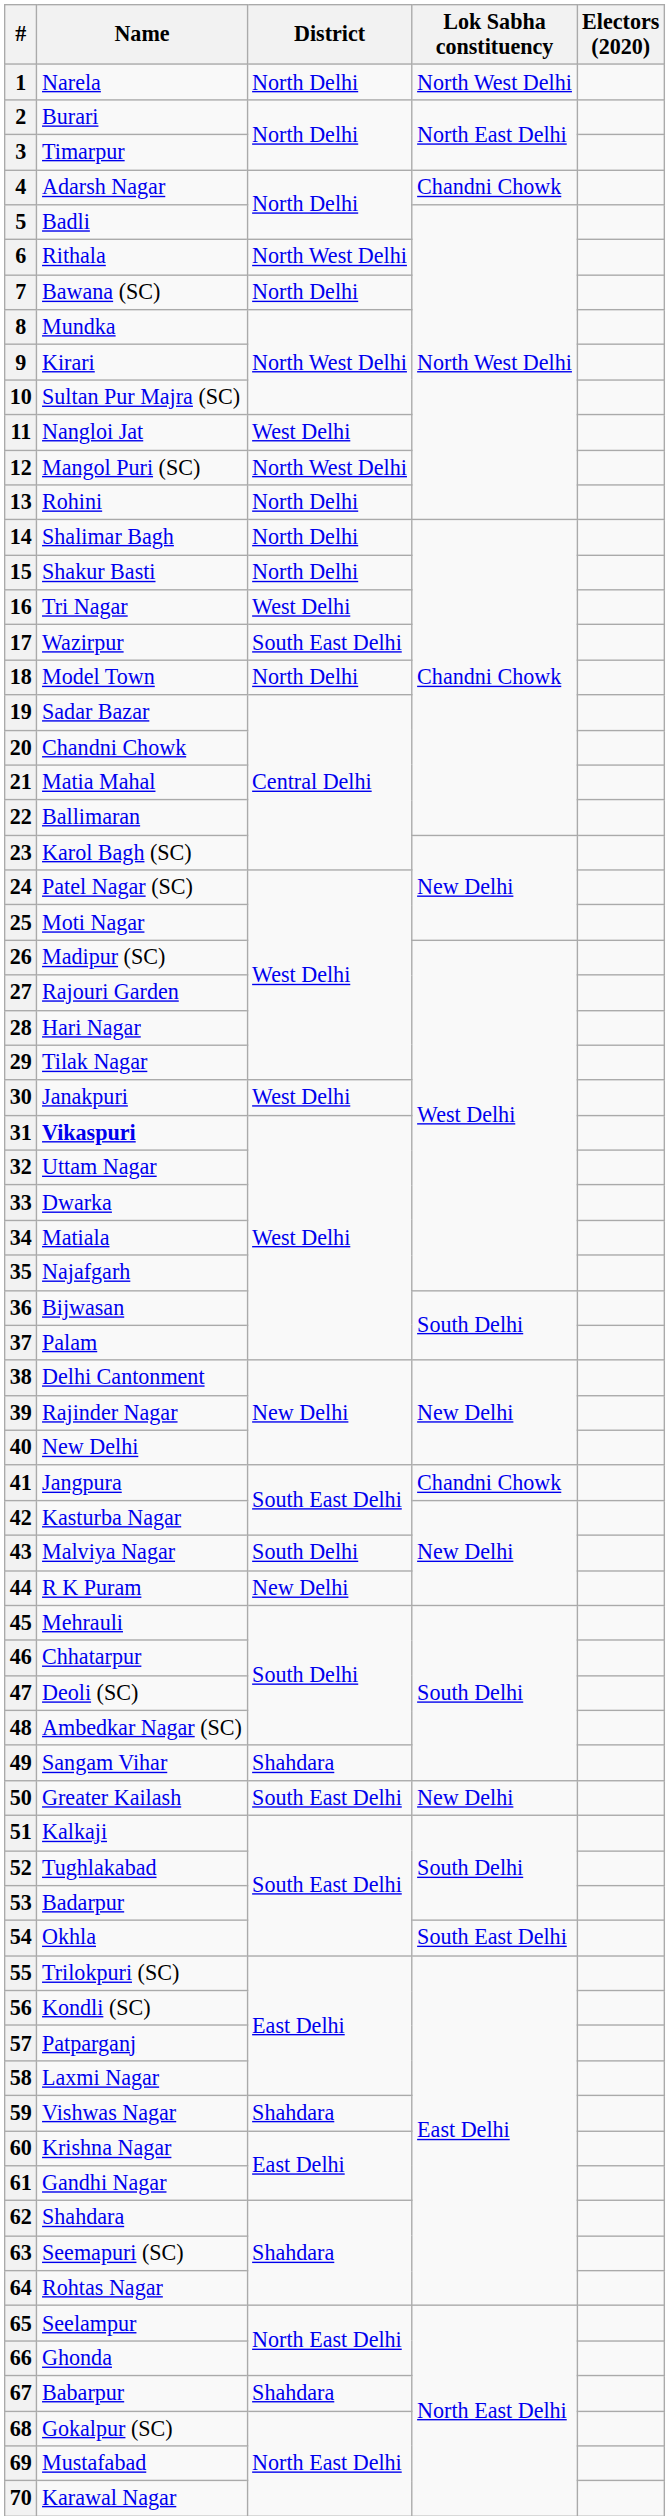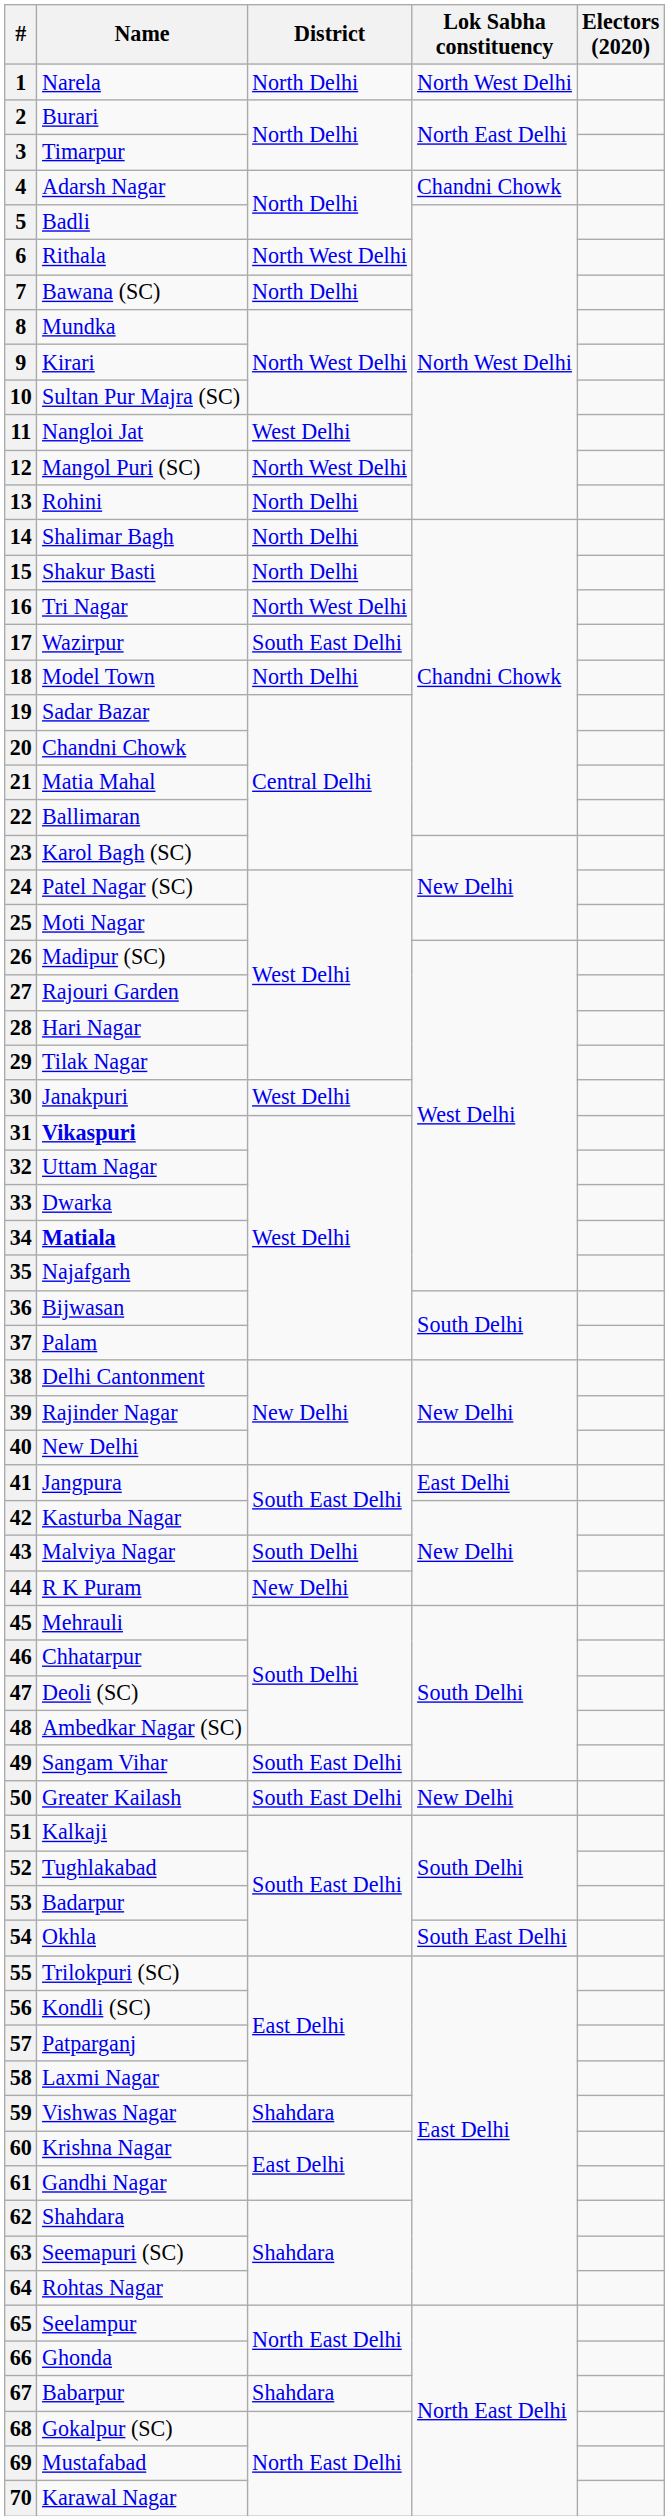 <table class="wikitable sortable">
 <tr>
 <th>#</th>
 <th>Name</th>
 <th>District</th>
 <th>Lok Sabha <br> constituency</th>
 <th>Electors <br> (2020)</th>
 </tr>
 <tr>
 <th>1</th>
 <td><a href='#'>Narela</a></td>
 <td><a href='#'>North Delhi</a></td>
 <td><a href='#'>North West Delhi</a></td>
 <td></td>
 </tr>
 <tr>
 <th>2</th>
 <td><a href='#'>Burari</a></td>
 <td rowspan=2><a href='#'>North Delhi</a></td>
 <td rowspan=2><a href='#'>North East Delhi</a></td>
 <td></td>
 </tr>
 <tr>
 <th>3</th>
 <td><a href='#'>Timarpur</a></td>
 <td></td>
 </tr>
 <tr>
 <th>4</th>
 <td><a href='#'>Adarsh Nagar</a></td>
 <td rowspan=2><a href='#'>North Delhi</a></td>
 <td><a href='#'>Chandni Chowk</a></td>
 <td></td>
 </tr>
 <tr>
 <th>5</th>
 <td><a href='#'>Badli</a></td>
 <td rowspan=9><a href='#'>North West Delhi</a></td>
 <td></td>
 </tr>
 <tr>
 <th>6</th>
 <td><a href='#'>Rithala</a></td>
 <td><a href='#'>North West Delhi</a></td>
 <td></td>
 </tr>
 <tr>
 <th>7</th>
 <td><a href='#'>Bawana</a> (SC)</td>
 <td><a href='#'>North Delhi</a></td>
 <td></td>
 </tr>
 <tr>
 <th>8</th>
 <td><a href='#'>Mundka</a></td>
 <td rowspan=3><a href='#'>North West Delhi</a></td>
 <td></td>
 </tr>
 <tr>
 <th>9</th>
 <td><a href='#'>Kirari</a></td>
 <td></td>
 </tr>
 <tr>
 <th>10</th>
 <td><a href='#'>Sultan Pur Majra</a> (SC)</td>
 <td></td>
 </tr>
 <tr>
 <th>11</th>
 <td><a href='#'>Nangloi Jat</a></td>
 <td><a href='#'>West Delhi</a></td>
 <td></td>
 </tr>
 <tr>
 <th>12</th>
 <td><a href='#'>Mangol Puri</a> (SC)</td>
 <td><a href='#'>North West Delhi</a></td>
 <td></td>
 </tr>
 <tr>
 <th>13</th>
 <td><a href='#'>Rohini</a></td>
 <td><a href='#'>North Delhi</a></td>
 <td></td>
 </tr>
 <tr>
 <th>14</th>
 <td><a href='#'>Shalimar Bagh</a></td>
 <td><a href='#'>North Delhi</a></td>
 <td rowspan=9><a href='#'>Chandni Chowk</a></td>
 <td></td>
 </tr>
 <tr>
 <th>15</th>
 <td><a href='#'>Shakur Basti</a></td>
 <td><a href='#'>North Delhi</a></td>
 <td></td>
 </tr>
 <tr>
 <th>16</th>
 <td><a href='#'>Tri Nagar</a></td>
-<td><a href='#'>West Delhi</a></td>
+<td><a href='#'>North West Delhi</a></td>
 <td></td>
 </tr>
 <tr>
 <th>17</th>
 <td><a href='#'>Wazirpur</a></td>
 <td><a href='#'>South East Delhi</a></td>
 <td></td>
 </tr>
 <tr>
 <th>18</th>
 <td><a href='#'>Model Town</a></td>
 <td><a href='#'>North Delhi</a></td>
 <td></td>
 </tr>
 <tr>
 <th>19</th>
 <td><a href='#'>Sadar Bazar</a></td>
 <td rowspan=5><a href='#'>Central Delhi</a></td>
 <td></td>
 </tr>
 <tr>
 <th>20</th>
 <td><a href='#'>Chandni Chowk</a></td>
 <td></td>
 </tr>
 <tr>
 <th>21</th>
 <td><a href='#'>Matia Mahal</a></td>
 <td></td>
 </tr>
 <tr>
 <th>22</th>
 <td><a href='#'>Ballimaran</a></td>
 <td></td>
 </tr>
 <tr>
 <th>23</th>
 <td><a href='#'>Karol Bagh</a> (SC)</td>
 <td rowspan=3><a href='#'>New Delhi</a></td>
 <td></td>
 </tr>
 <tr>
 <th>24</th>
 <td><a href='#'>Patel Nagar</a> (SC)</td>
 <td rowspan=6><a href='#'>West Delhi</a></td>
 <td></td>
 </tr>
 <tr>
 <th>25</th>
 <td><a href='#'>Moti Nagar</a></td>
 <td></td>
 </tr>
 <tr>
 <th>26</th>
 <td><a href='#'>Madipur</a> (SC)</td>
 <td rowspan=10><a href='#'>West Delhi</a></td>
 <td></td>
 </tr>
 <tr>
 <th>27</th>
 <td><a href='#'>Rajouri Garden</a></td>
 <td></td>
 </tr>
 <tr>
 <th>28</th>
 <td><a href='#'>Hari Nagar</a></td>
 <td></td>
 </tr>
 <tr>
 <th>29</th>
 <td><a href='#'>Tilak Nagar</a></td>
 <td></td>
 </tr>
 <tr>
 <th>30</th>
 <td><a href='#'>Janakpuri</a></td>
 <td><a href='#'>West Delhi</a></td>
 <td></td>
 </tr>
 <tr>
 <th>31</th>
 <td><strong><a href='#'>Vikaspuri</a></strong></td>
 <td rowspan=7><a href='#'>West Delhi</a></td>
 <td></td>
 </tr>
 <tr>
 <th>32</th>
 <td><a href='#'>Uttam Nagar</a></td>
 <td></td>
 </tr>
 <tr>
 <th>33</th>
 <td><a href='#'>Dwarka</a></td>
 <td></td>
 </tr>
 <tr>
 <th>34</th>
-<td><a href='#'>Matiala</a></td>
+<td><strong><a href='#'>Matiala</a></strong></td>
 <td></td>
 </tr>
 <tr>
 <th>35</th>
 <td><a href='#'>Najafgarh</a></td>
 <td></td>
 </tr>
 <tr>
 <th>36</th>
 <td><a href='#'>Bijwasan</a></td>
 <td rowspan=2><a href='#'>South Delhi</a></td>
 <td></td>
 </tr>
 <tr>
 <th>37</th>
 <td><a href='#'>Palam</a></td>
 <td></td>
 </tr>
 <tr>
 <th>38</th>
 <td><a href='#'>Delhi Cantonment</a></td>
 <td rowspan=3><a href='#'>New Delhi</a></td>
 <td rowspan=3><a href='#'>New Delhi</a></td>
 <td></td>
 </tr>
 <tr>
 <th>39</th>
 <td><a href='#'>Rajinder Nagar</a></td>
 <td></td>
 </tr>
 <tr>
 <th>40</th>
 <td><a href='#'>New Delhi</a></td>
 <td></td>
 </tr>
 <tr>
 <th>41</th>
 <td><a href='#'>Jangpura</a></td>
 <td rowspan=2><a href='#'>South East Delhi</a></td>
-<td><a href='#'>Chandni Chowk</a></td>
+<td><a href='#'>East Delhi</a></td>
 <td></td>
 </tr>
 <tr>
 <th>42</th>
 <td><a href='#'>Kasturba Nagar</a></td>
 <td rowspan=3><a href='#'>New Delhi</a></td>
 <td></td>
 </tr>
 <tr>
 <th>43</th>
 <td><a href='#'>Malviya Nagar</a></td>
 <td><a href='#'>South Delhi</a></td>
 <td></td>
 </tr>
 <tr>
 <th>44</th>
 <td><a href='#'>R K Puram</a></td>
 <td><a href='#'>New Delhi</a></td>
 <td></td>
 </tr>
 <tr>
 <th>45</th>
 <td><a href='#'>Mehrauli</a></td>
 <td rowspan=4><a href='#'>South Delhi</a></td>
 <td rowspan=5><a href='#'>South Delhi</a></td>
 <td></td>
 </tr>
 <tr>
 <th>46</th>
 <td><a href='#'>Chhatarpur</a></td>
 <td></td>
 </tr>
 <tr>
 <th>47</th>
 <td><a href='#'>Deoli</a> (SC)</td>
 <td></td>
 </tr>
 <tr>
 <th>48</th>
 <td><a href='#'>Ambedkar Nagar</a> (SC)</td>
 <td></td>
 </tr>
 <tr>
 <th>49</th>
 <td><a href='#'>Sangam Vihar</a></td>
-<td><a href='#'>Shahdara</a></td>
+<td><a href='#'>South East Delhi</a></td>
 <td></td>
 </tr>
 <tr>
 <th>50</th>
 <td><a href='#'>Greater Kailash</a></td>
 <td><a href='#'>South East Delhi</a></td>
 <td><a href='#'>New Delhi</a></td>
 <td></td>
 </tr>
 <tr>
 <th>51</th>
 <td><a href='#'>Kalkaji</a></td>
 <td rowspan=4><a href='#'>South East Delhi</a></td>
 <td rowspan=3><a href='#'>South Delhi</a></td>
 <td></td>
 </tr>
 <tr>
 <th>52</th>
 <td><a href='#'>Tughlakabad</a></td>
 <td></td>
 </tr>
 <tr>
 <th>53</th>
 <td><a href='#'>Badarpur</a></td>
 <td></td>
 </tr>
 <tr>
 <th>54</th>
 <td><a href='#'>Okhla</a></td>
 <td><a href='#'>South East Delhi</a></td>
 <td></td>
 </tr>
 <tr>
 <th>55</th>
 <td><a href='#'>Trilokpuri</a> (SC)</td>
 <td rowspan=4><a href='#'>East Delhi</a></td>
 <td rowspan="10"><a href='#'>East Delhi</a></td>
 <td></td>
 </tr>
 <tr>
 <th>56</th>
 <td><a href='#'>Kondli</a> (SC)</td>
 <td></td>
 </tr>
 <tr>
 <th>57</th>
 <td><a href='#'>Patparganj</a></td>
 <td></td>
 </tr>
 <tr>
 <th>58</th>
 <td><a href='#'>Laxmi Nagar</a></td>
 <td></td>
 </tr>
 <tr>
 <th>59</th>
 <td><a href='#'>Vishwas Nagar</a></td>
 <td><a href='#'>Shahdara</a></td>
 <td></td>
 </tr>
 <tr>
 <th>60</th>
 <td><a href='#'>Krishna Nagar</a></td>
 <td rowspan=2><a href='#'>East Delhi</a></td>
 <td></td>
 </tr>
 <tr>
 <th>61</th>
 <td><a href='#'>Gandhi Nagar</a></td>
 <td></td>
 </tr>
 <tr>
 <th>62</th>
 <td><a href='#'>Shahdara</a></td>
 <td rowspan=3><a href='#'>Shahdara</a></td>
 <td></td>
 </tr>
 <tr>
 <th>63</th>
 <td><a href='#'>Seemapuri</a> (SC)</td>
 <td></td>
 </tr>
 <tr>
 <th>64</th>
 <td><a href='#'>Rohtas Nagar</a></td>
 <td></td>
 </tr>
 <tr>
 <th>65</th>
 <td><a href='#'>Seelampur</a></td>
 <td rowspan=2><a href='#'>North East Delhi</a></td>
 <td rowspan="6"><a href='#'>North East Delhi</a></td>
 <td></td>
 </tr>
 <tr>
 <th>66</th>
 <td><a href='#'>Ghonda</a></td>
 <td></td>
 </tr>
 <tr>
 <th>67</th>
 <td><a href='#'>Babarpur</a></td>
 <td><a href='#'>Shahdara</a></td>
 <td></td>
 </tr>
 <tr>
 <th>68</th>
 <td><a href='#'>Gokalpur</a> (SC)</td>
 <td rowspan=3><a href='#'>North East Delhi</a></td>
 <td></td>
 </tr>
 <tr>
 <th>69</th>
 <td><a href='#'>Mustafabad</a></td>
 <td></td>
 </tr>
 <tr>
 <th>70</th>
 <td><a href='#'>Karawal Nagar</a></td>
 <td></td>
 </tr>
 </table>
